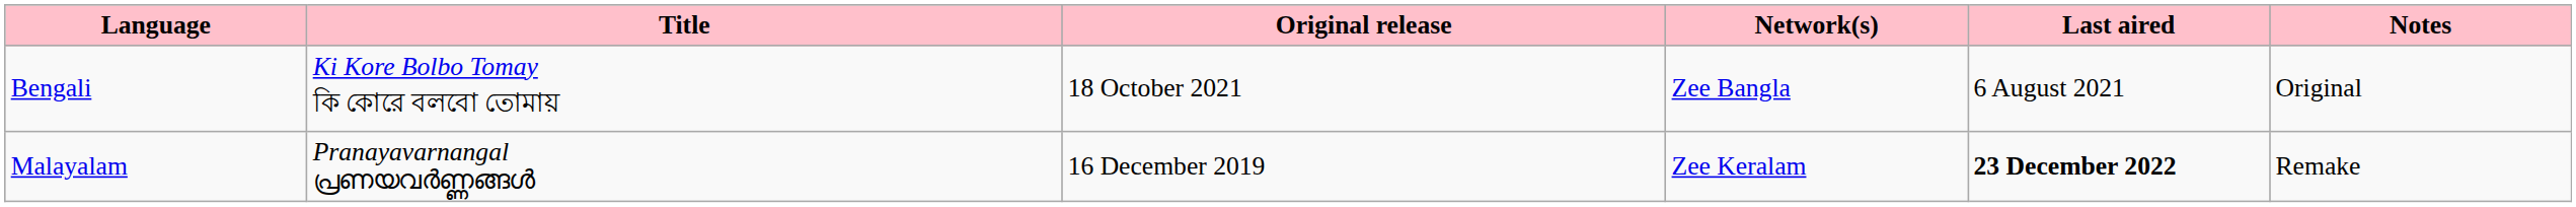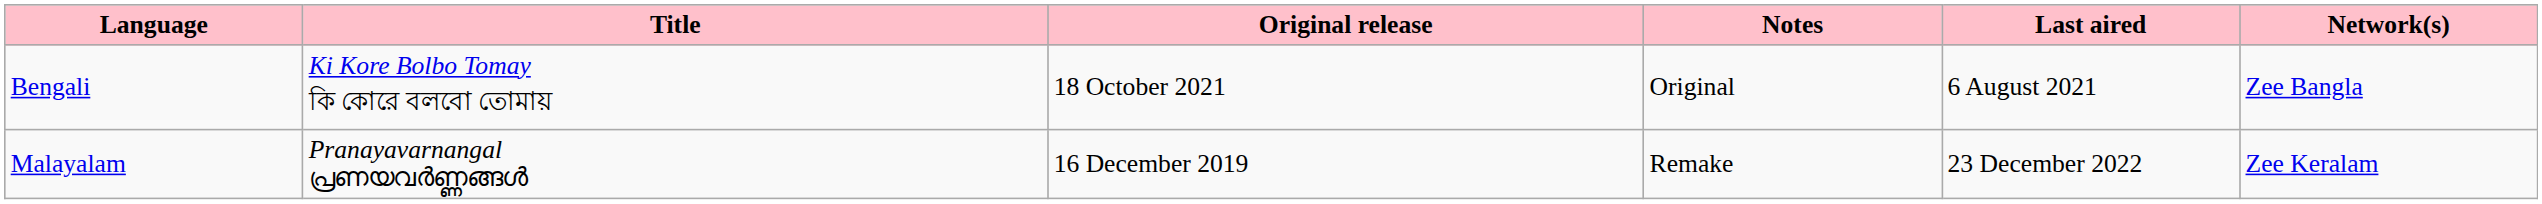 <table class="wikitable" style="width:100%; margin-right:0;">
 <tr style:"color:white">
 <th style="background:Pink; width:10%;">Language</th>
 <th style="background:Pink; width:25%;">Title</th>
 <th style="background:Pink; width:20%;">Original release</th>
+<th style="background:Pink; width:10%;">Notes</th>
+<th style="background:Pink; width:10%;">Last aired</th>
 <th style="background:Pink; width:10%;">Network(s)</th>
-<th style="background:Pink; width:10%;">Last aired</th>
-<th style="background:Pink; width:10%;">Notes</th>
 </tr>
 <tr>
 <td><a href='#'>Bengali</a></td>
 <td><em><a href='#'>Ki Kore Bolbo Tomay</a></em> <br> কি কোরে বলবো তোমায়</td>
 <td>18 October 2021</td>
+<td>Original</td>
+<td>6 August 2021</td>
 <td><a href='#'>Zee Bangla</a></td>
-<td>6 August 2021</td>
-<td>Original</td>
 </tr>
 <tr>
 <td><a href='#'>Malayalam</a></td>
 <td><em>Pranayavarnangal</em> <br> പ്രണയവർണ്ണങ്ങൾ</td>
 <td>16 December 2019</td>
+<td>Remake</td>
+<td>23 December 2022</td>
 <td><a href='#'>Zee Keralam</a></td>
-<td><strong>23 December 2022</strong></td>
-<td>Remake</td>
 </tr>
 </table>
